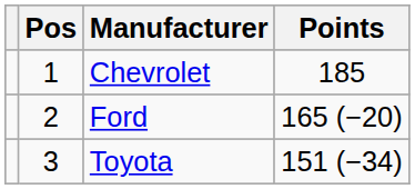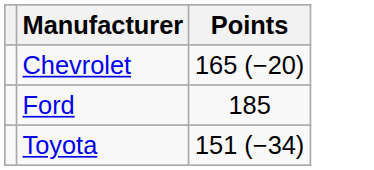 <table class="wikitable" style="font-size: 95%;">
 <tr>
 <th></th>
-<th>Pos</th>
 <th>Manufacturer</th>
 <th>Points</th>
 </tr>
 <tr>
 <td align="left"></td>
-<td style="text-align:center;">1</td>
 <td><a href='#'>Chevrolet</a></td>
+<td style="text-align:center;">165 (−20)</td>
+</tr>
+<tr>
+<td align="left"></td>
+<td><a href='#'>Ford</a></td>
 <td style="text-align:center;">185</td>
 </tr>
 <tr>
 <td align="left"></td>
-<td style="text-align:center;">2</td>
-<td><a href='#'>Ford</a></td>
-<td style="text-align:center;">165 (−20)</td>
-</tr>
-<tr>
-<td align="left"></td>
-<td style="text-align:center;">3</td>
 <td><a href='#'>Toyota</a></td>
 <td style="text-align:center;">151 (−34)</td>
 </tr>
 </table>
